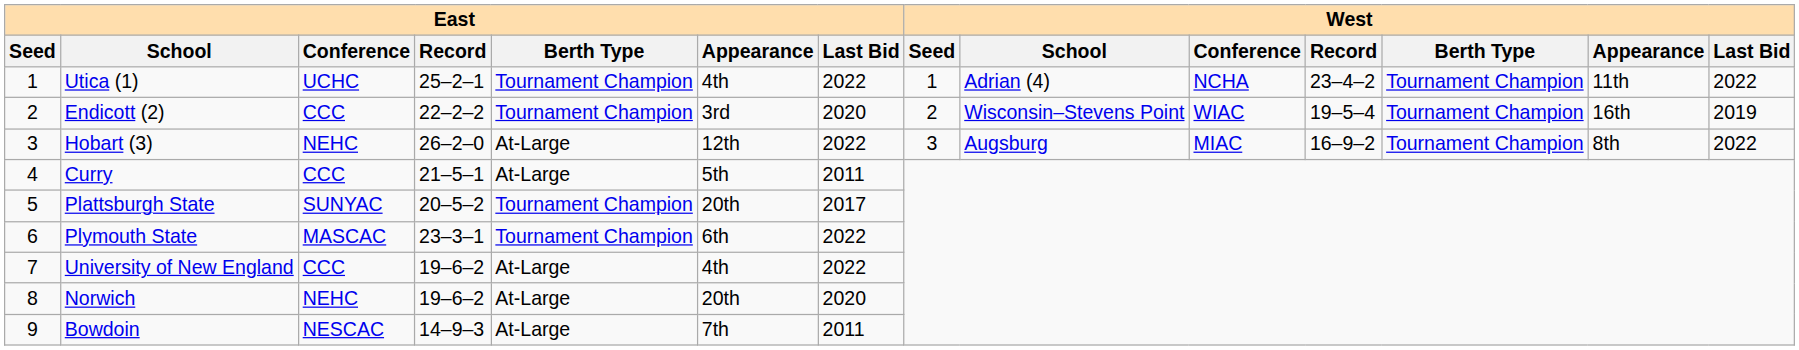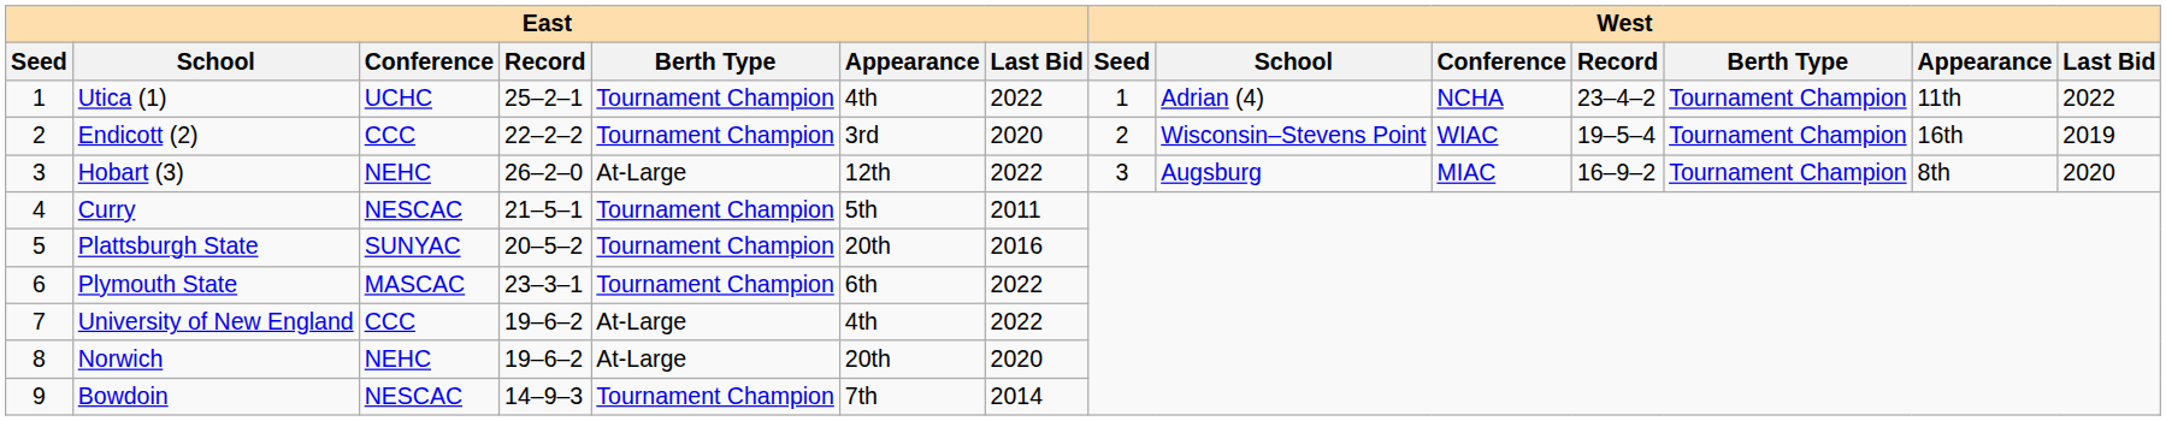 <table class="wikitable">
 <tr>
 <th colspan="7" style="background:#ffdead;">East</th>
 <th colspan="7" style="background:#ffdead;">West</th>
 </tr>
 <tr>
 <th>Seed</th>
 <th>School</th>
 <th>Conference</th>
 <th>Record</th>
 <th>Berth Type</th>
 <th>Appearance</th>
 <th>Last Bid</th>
 <th>Seed</th>
 <th>School</th>
 <th>Conference</th>
 <th>Record</th>
 <th>Berth Type</th>
 <th>Appearance</th>
 <th>Last Bid</th>
 </tr>
 <tr>
 <td align=center>1</td>
 <td><a href='#'>Utica</a> (1)</td>
 <td><a href='#'>UCHC</a></td>
 <td>25–2–1</td>
 <td><a href='#'>Tournament Champion</a></td>
 <td>4th</td>
 <td>2022</td>
 <td align=center>1</td>
 <td><a href='#'>Adrian</a> (4)</td>
 <td><a href='#'>NCHA</a></td>
 <td>23–4–2</td>
 <td><a href='#'>Tournament Champion</a></td>
 <td>11th</td>
 <td>2022</td>
 </tr>
 <tr>
 <td align=center>2</td>
 <td><a href='#'>Endicott</a> (2)</td>
 <td><a href='#'>CCC</a></td>
 <td>22–2–2</td>
 <td><a href='#'>Tournament Champion</a></td>
 <td>3rd</td>
 <td>2020</td>
 <td align=center>2</td>
 <td><a href='#'>Wisconsin–Stevens Point</a></td>
 <td><a href='#'>WIAC</a></td>
 <td>19–5–4</td>
 <td><a href='#'>Tournament Champion</a></td>
 <td>16th</td>
 <td>2019</td>
 </tr>
 <tr>
 <td align=center>3</td>
 <td><a href='#'>Hobart</a> (3)</td>
 <td><a href='#'>NEHC</a></td>
 <td>26–2–0</td>
 <td>At-Large</td>
 <td>12th</td>
 <td>2022</td>
 <td align=center>3</td>
 <td><a href='#'>Augsburg</a></td>
 <td><a href='#'>MIAC</a></td>
 <td>16–9–2</td>
 <td><a href='#'>Tournament Champion</a></td>
 <td>8th</td>
-<td>2022</td>
+<td>2020</td>
 </tr>
 <tr>
 <td align=center>4</td>
 <td><a href='#'>Curry</a></td>
-<td><a href='#'>CCC</a></td>
+<td><a href='#'>NESCAC</a></td>
 <td>21–5–1</td>
-<td>At-Large</td>
+<td><a href='#'>Tournament Champion</a></td>
 <td>5th</td>
 <td>2011</td>
 </tr>
 <tr>
 <td align=center>5</td>
 <td><a href='#'>Plattsburgh State</a></td>
 <td><a href='#'>SUNYAC</a></td>
 <td>20–5–2</td>
 <td><a href='#'>Tournament Champion</a></td>
 <td>20th</td>
-<td>2017</td>
+<td>2016</td>
 </tr>
 <tr>
 <td align=center>6</td>
 <td><a href='#'>Plymouth State</a></td>
 <td><a href='#'>MASCAC</a></td>
 <td>23–3–1</td>
 <td><a href='#'>Tournament Champion</a></td>
 <td>6th</td>
 <td>2022</td>
 </tr>
 <tr>
 <td align=center>7</td>
 <td><a href='#'>University of New England</a></td>
 <td><a href='#'>CCC</a></td>
 <td>19–6–2</td>
 <td>At-Large</td>
 <td>4th</td>
 <td>2022</td>
 </tr>
 <tr>
 <td align=center>8</td>
 <td><a href='#'>Norwich</a></td>
 <td><a href='#'>NEHC</a></td>
 <td>19–6–2</td>
 <td>At-Large</td>
 <td>20th</td>
 <td>2020</td>
 </tr>
 <tr>
 <td align=center>9</td>
 <td><a href='#'>Bowdoin</a></td>
 <td><a href='#'>NESCAC</a></td>
 <td>14–9–3</td>
-<td>At-Large</td>
+<td><a href='#'>Tournament Champion</a></td>
 <td>7th</td>
-<td>2011</td>
+<td>2014</td>
 </tr>
 </table>
